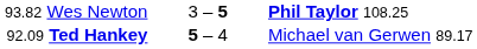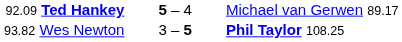 <table style="text-align:center">
 <tr>
 <th width=223></th>
 <th width=100></th>
 <th width=223></th>
 </tr>
 <tr>
+<td align=right><small>92.09</small> <strong><a href='#'>Ted Hankey</a></strong> </td>
+<td><strong>5</strong> – 4</td>
+<td align=left> <a href='#'>Michael van Gerwen</a> <small>89.17</small></td>
+</tr>
+<tr>
 <td align=right><small>93.82</small> <a href='#'>Wes Newton</a> </td>
 <td>3 – <strong>5</strong></td>
 <td align=left> <strong><a href='#'>Phil Taylor</a></strong> <small>108.25</small></td>
 </tr>
-<tr>
-<td align=right><small>92.09</small> <strong><a href='#'>Ted Hankey</a></strong> </td>
-<td><strong>5</strong> – 4</td>
-<td align=left> <a href='#'>Michael van Gerwen</a> <small>89.17</small></td>
-</tr>
 </table>
